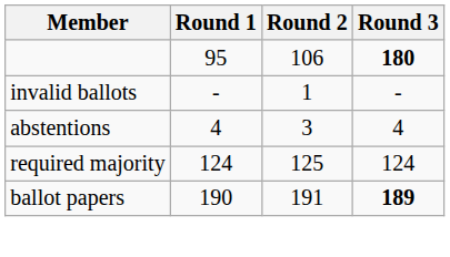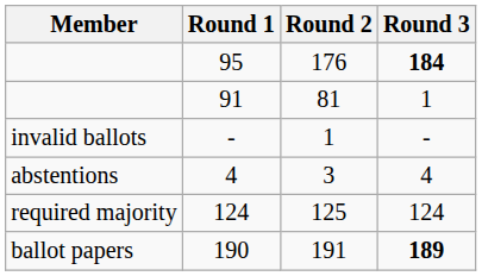 <table class="wikitable">
 <tr>
 <th>Member</th>
 <th>Round 1</th>
 <th>Round 2</th>
 <th>Round 3</th>
 </tr>
 <tr>
 <td></td>
 <td style="text-align:center;">95</td>
-<td style="text-align:center;">106</td>
-<td style="text-align:center;"><strong>180</strong></td>
+<td style="text-align:center;">176</td>
+<td style="text-align:center;"><strong>184</strong></td>
+</tr>
+<tr>
+<td></td>
+<td style="text-align:center;">91</td>
+<td style="text-align:center;">81</td>
+<td style="text-align:center;">1</td>
 </tr>
 <tr>
 <td>invalid ballots</td>
 <td style="text-align:center;">-</td>
 <td style="text-align:center;">1</td>
 <td style="text-align:center;">-</td>
 </tr>
 <tr>
 <td>abstentions</td>
 <td style="text-align:center;">4</td>
 <td style="text-align:center;">3</td>
 <td style="text-align:center;">4</td>
 </tr>
 <tr>
 <td>required majority</td>
 <td style="text-align:center;">124</td>
 <td style="text-align:center;">125</td>
 <td style="text-align:center;">124</td>
 </tr>
 <tr>
 <td>ballot papers</td>
 <td style="text-align:center;">190</td>
 <td style="text-align:center;">191</td>
 <td style="text-align:center;"><strong>189</strong></td>
 </tr>
 </table>
